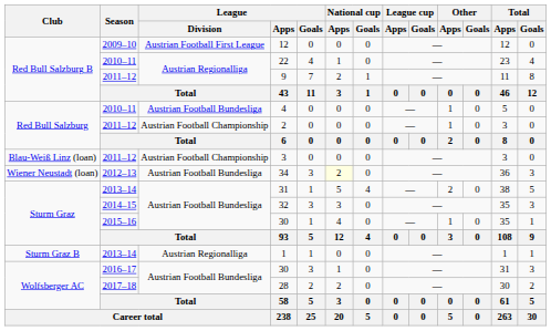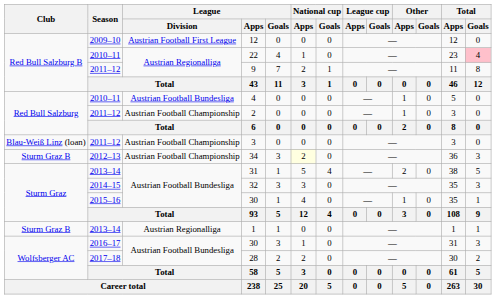 <table class="wikitable" style="font-size:90%; text-align: center">
 <tr>
 <th rowspan=2>Club</th>
 <th rowspan=2>Season</th>
 <th colspan=3>League</th>
 <th colspan=2>National cup</th>
 <th colspan=2>League cup</th>
 <th colspan=2>Other</th>
 <th colspan=2>Total</th>
 </tr>
 <tr>
 <th>Division</th>
 <th>Apps</th>
 <th>Goals</th>
 <th>Apps</th>
 <th>Goals</th>
 <th>Apps</th>
 <th>Goals</th>
 <th>Apps</th>
 <th>Goals</th>
 <th>Apps</th>
 <th>Goals</th>
 </tr>
 <tr>
 <td rowspan=4><a href='#'>Red Bull Salzburg B</a></td>
 <td><a href='#'>2009–10</a></td>
 <td><a href='#'>Austrian Football First League</a></td>
 <td>12</td>
 <td>0</td>
 <td>0</td>
 <td>0</td>
 <td colspan=4>—</td>
 <td>12</td>
 <td>0</td>
 </tr>
 <tr>
 <td><a href='#'>2010–11</a></td>
 <td rowspan=2><a href='#'>Austrian Regionalliga</a></td>
 <td>22</td>
 <td>4</td>
 <td>1</td>
 <td>0</td>
 <td colspan=4>—</td>
 <td>23</td>
-<td>4</td>
+<td style="background: pink;">4</td>
 </tr>
 <tr>
 <td><a href='#'>2011–12</a></td>
 <td>9</td>
 <td>7</td>
 <td>2</td>
 <td>1</td>
 <td colspan=4>—</td>
 <td>11</td>
 <td>8</td>
 </tr>
 <tr>
 <th colspan=2>Total</th>
 <th>43</th>
 <th>11</th>
 <th>3</th>
 <th>1</th>
 <th>0</th>
 <th>0</th>
 <th>0</th>
 <th>0</th>
 <th>46</th>
 <th>12</th>
 </tr>
 <tr>
 <td rowspan=3><a href='#'>Red Bull Salzburg</a></td>
 <td><a href='#'>2010–11</a></td>
 <td><a href='#'>Austrian Football Bundesliga</a></td>
 <td>4</td>
 <td>0</td>
 <td>0</td>
 <td>0</td>
 <td colspan=2>—</td>
 <td>1</td>
 <td>0</td>
 <td>5</td>
 <td>0</td>
 </tr>
 <tr>
 <td><a href='#'>2011–12</a></td>
 <td>Austrian Football Championship</td>
 <td>2</td>
 <td>0</td>
 <td>0</td>
 <td>0</td>
 <td colspan=2>—</td>
 <td>1</td>
 <td>0</td>
 <td>3</td>
 <td>0</td>
 </tr>
 <tr>
 <th colspan=2>Total</th>
 <th>6</th>
 <th>0</th>
 <th>0</th>
 <th>0</th>
 <th>0</th>
 <th>0</th>
 <th>2</th>
 <th>0</th>
 <th>8</th>
 <th>0</th>
 </tr>
 <tr>
 <td><a href='#'>Blau-Weiß Linz</a> (loan)</td>
 <td><a href='#'>2011–12</a></td>
 <td>Austrian Football Championship</td>
 <td>3</td>
 <td>0</td>
 <td>0</td>
 <td>0</td>
 <td colspan=4>—</td>
 <td>3</td>
 <td>0</td>
 </tr>
 <tr>
-<td><a href='#'>Wiener Neustadt</a> (loan)</td>
+<td><a href='#'>Sturm Graz B</a></td>
 <td><a href='#'>2012–13</a></td>
-<td>Austrian Football Bundesliga</td>
+<td>Austrian Football Championship</td>
 <td>34</td>
 <td>3</td>
 <td style="background: lightyellow;">2</td>
 <td>0</td>
 <td colspan=4>—</td>
 <td>36</td>
 <td>3</td>
 </tr>
 <tr>
 <td rowspan=4><a href='#'>Sturm Graz</a></td>
 <td><a href='#'>2013–14</a></td>
 <td rowspan=3>Austrian Football Bundesliga</td>
 <td>31</td>
 <td>1</td>
 <td>5</td>
 <td>4</td>
 <td colspan=2>—</td>
 <td>2</td>
 <td>0</td>
 <td>38</td>
 <td>5</td>
 </tr>
 <tr>
 <td><a href='#'>2014–15</a></td>
 <td>32</td>
 <td>3</td>
 <td>3</td>
 <td>0</td>
 <td colspan=4>—</td>
 <td>35</td>
 <td>3</td>
 </tr>
 <tr>
 <td><a href='#'>2015–16</a></td>
 <td>30</td>
 <td>1</td>
 <td>4</td>
 <td>0</td>
 <td colspan=2>—</td>
 <td>1</td>
 <td>0</td>
 <td>35</td>
 <td>1</td>
 </tr>
 <tr>
 <th colspan=2>Total</th>
 <th>93</th>
 <th>5</th>
 <th>12</th>
 <th>4</th>
 <th>0</th>
 <th>0</th>
 <th>3</th>
 <th>0</th>
 <th>108</th>
 <th>9</th>
 </tr>
 <tr>
 <td><a href='#'>Sturm Graz B</a></td>
 <td><a href='#'>2013–14</a></td>
 <td>Austrian Regionalliga</td>
 <td>1</td>
 <td>1</td>
 <td>0</td>
 <td>0</td>
 <td colspan=4>—</td>
 <td>1</td>
 <td>1</td>
 </tr>
 <tr>
 <td rowspan=3><a href='#'>Wolfsberger AC</a></td>
 <td><a href='#'>2016–17</a></td>
 <td rowspan=2>Austrian Football Bundesliga</td>
 <td>30</td>
 <td>3</td>
 <td>1</td>
 <td>0</td>
 <td colspan=4>—</td>
 <td>31</td>
 <td>3</td>
 </tr>
 <tr>
 <td><a href='#'>2017–18</a></td>
 <td>28</td>
 <td>2</td>
 <td>2</td>
 <td>0</td>
 <td colspan=4>—</td>
 <td>30</td>
 <td>2</td>
 </tr>
 <tr>
 <th colspan=2>Total</th>
 <th>58</th>
 <th>5</th>
 <th>3</th>
 <th>0</th>
 <th>0</th>
 <th>0</th>
 <th>0</th>
 <th>0</th>
 <th>61</th>
 <th>5</th>
 </tr>
 <tr>
 <th colspan=3>Career total</th>
 <th>238</th>
 <th>25</th>
 <th>20</th>
 <th>5</th>
 <th>0</th>
 <th>0</th>
 <th>5</th>
 <th>0</th>
 <th>263</th>
 <th>30</th>
 </tr>
 </table>
